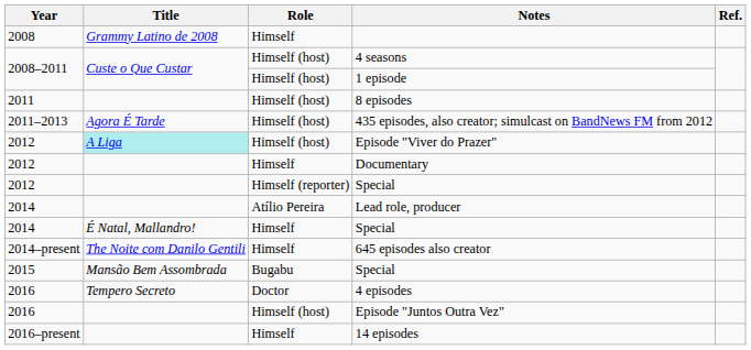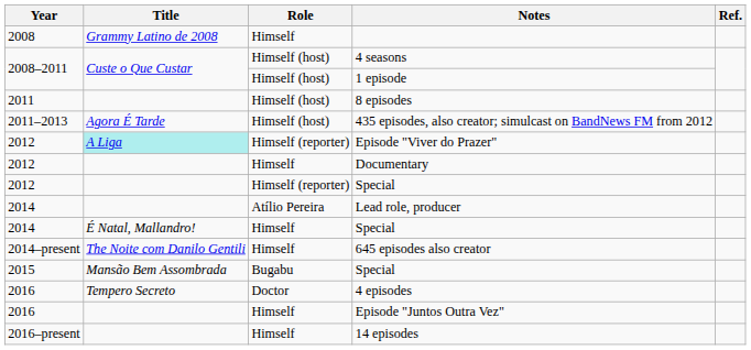 <table class="wikitable sortable">
 <tr>
 <th>Year</th>
 <th>Title</th>
 <th>Role</th>
 <th>Notes</th>
 <th>Ref.</th>
 </tr>
 <tr>
 <td>2008</td>
 <td><em><a href='#'>Grammy Latino de 2008</a></em></td>
 <td>Himself</td>
 <td></td>
 <td></td>
 </tr>
 <tr>
 <td rowspan="2">2008–2011</td>
 <td rowspan="2"><em><a href='#'>Custe o Que Custar</a></em></td>
 <td>Himself (host)</td>
 <td>4 seasons</td>
 <td rowspan="2"></td>
 </tr>
 <tr>
 <td>Himself (host)</td>
 <td>1 episode</td>
 </tr>
 <tr>
 <td>2011</td>
 <td></td>
 <td>Himself (host)</td>
 <td>8 episodes</td>
 <td></td>
 </tr>
 <tr>
 <td>2011–2013</td>
 <td><em><a href='#'>Agora É Tarde</a></em></td>
 <td>Himself (host)</td>
 <td>435 episodes, also creator; simulcast on <a href='#'>BandNews FM</a> from 2012</td>
 <td></td>
 </tr>
 <tr>
 <td>2012</td>
 <td style="background: paleturquoise;"><em><a href='#'>A Liga</a></em></td>
-<td>Himself (host)</td>
+<td>Himself (reporter)</td>
 <td>Episode "Viver do Prazer"</td>
 <td></td>
 </tr>
 <tr>
 <td>2012</td>
 <td></td>
 <td>Himself</td>
 <td>Documentary</td>
 <td></td>
 </tr>
 <tr>
 <td>2012</td>
 <td></td>
 <td>Himself (reporter)</td>
 <td>Special</td>
 <td></td>
 </tr>
 <tr>
 <td>2014</td>
 <td></td>
 <td>Atílio Pereira</td>
 <td>Lead role, producer</td>
 <td></td>
 </tr>
 <tr>
 <td>2014</td>
 <td><em>É Natal, Mallandro!</em></td>
 <td>Himself</td>
 <td>Special</td>
 <td></td>
 </tr>
 <tr>
 <td>2014–present</td>
 <td><em><a href='#'>The Noite com Danilo Gentili</a></em></td>
 <td>Himself</td>
 <td>645 episodes also creator</td>
 <td></td>
 </tr>
 <tr>
 <td>2015</td>
 <td><em>Mansão Bem Assombrada</em></td>
 <td>Bugabu</td>
 <td>Special</td>
 <td></td>
 </tr>
 <tr>
 <td>2016</td>
 <td><em>Tempero Secreto</em></td>
 <td>Doctor</td>
 <td>4 episodes</td>
 <td></td>
 </tr>
 <tr>
 <td>2016</td>
 <td><em></td>
-<td>Himself (host)</td>
+<td>Himself</td>
 <td>Episode "Juntos Outra Vez"</td>
 <td></td>
 </tr>
 <tr>
 <td>2016–present</td>
 <td></td>
 <td>Himself</td>
 <td>14 episodes</td>
 <td></td>
 </tr>
 </table>
